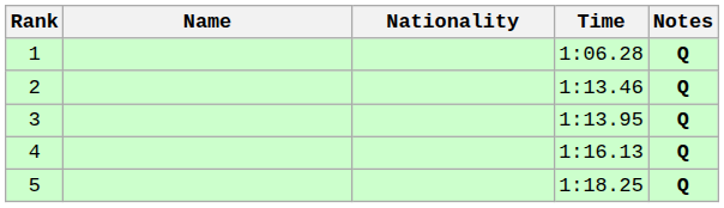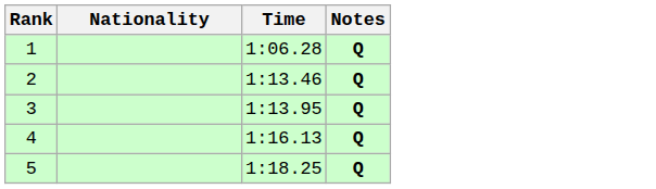 <table class="wikitable sortable" style="text-align:center">
 <tr>
 <th>Rank</th>
-<th style="width:180px">Name</th>
 <th style="width:125px">Nationality</th>
 <th>Time</th>
 <th>Notes</th>
 </tr>
 <tr style="background:#cfc;">
 <td>1</td>
 <td style="text-align:left;"></td>
-<td style="text-align:left;"></td>
 <td>1:06.28</td>
 <td><strong>Q</strong></td>
 </tr>
 <tr style="background:#cfc;">
 <td>2</td>
-<td style="text-align:left;"></td>
 <td style="text-align:left;"></td>
 <td>1:13.46</td>
 <td><strong>Q</strong></td>
 </tr>
 <tr style="background:#cfc;">
 <td>3</td>
 <td style="text-align:left;"></td>
-<td style="text-align:left;"></td>
 <td>1:13.95</td>
 <td><strong>Q</strong></td>
 </tr>
 <tr style="background:#cfc;">
 <td>4</td>
-<td style="text-align:left;"></td>
 <td style="text-align:left;"></td>
 <td>1:16.13</td>
 <td><strong>Q</strong></td>
 </tr>
 <tr style="background:#cfc;">
 <td>5</td>
 <td style="text-align:left;"></td>
-<td style="text-align:left;"></td>
 <td>1:18.25</td>
 <td><strong>Q</strong></td>
 </tr>
 </table>
